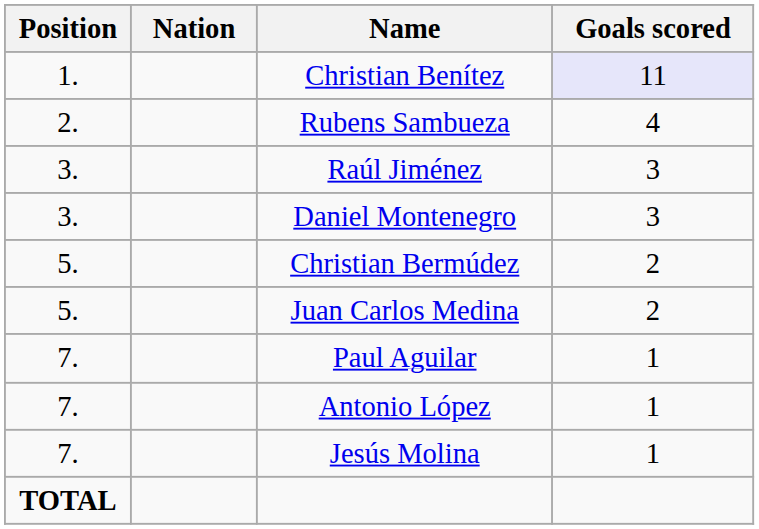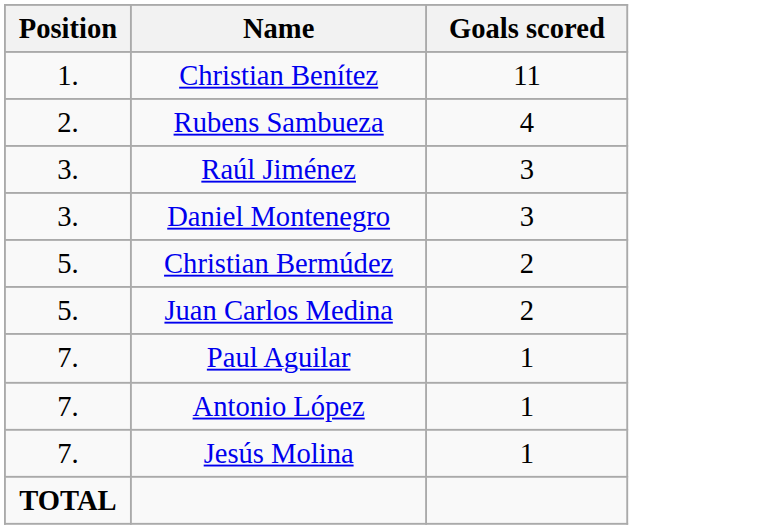 <table class="wikitable" style="font-size: 95%; text-align: center;">
 <tr>
 <th width=60>Position</th>
-<th width=60>Nation</th>
 <th width=150>Name</th>
 <th width=100>Goals scored</th>
 </tr>
 <tr>
 <td>1.</td>
-<td></td>
 <td><a href='#'>Christian Benítez</a></td>
-<td style="background: lavender;">11</td>
+<td>11</td>
 </tr>
 <tr>
 <td>2.</td>
-<td></td>
 <td><a href='#'>Rubens Sambueza</a></td>
 <td>4</td>
 </tr>
 <tr>
 <td>3.</td>
-<td></td>
 <td><a href='#'>Raúl Jiménez</a></td>
 <td>3</td>
 </tr>
 <tr>
 <td>3.</td>
-<td></td>
 <td><a href='#'>Daniel Montenegro</a></td>
 <td>3</td>
 </tr>
 <tr>
 <td>5.</td>
-<td></td>
 <td><a href='#'>Christian Bermúdez</a></td>
 <td>2</td>
 </tr>
 <tr>
 <td>5.</td>
-<td></td>
 <td><a href='#'>Juan Carlos Medina</a></td>
 <td>2</td>
 </tr>
 <tr>
 <td>7.</td>
-<td></td>
 <td><a href='#'>Paul Aguilar</a></td>
 <td>1</td>
 </tr>
 <tr>
 <td>7.</td>
-<td></td>
 <td><a href='#'>Antonio López</a></td>
 <td>1</td>
 </tr>
 <tr>
 <td>7.</td>
-<td></td>
 <td><a href='#'>Jesús Molina</a></td>
 <td>1</td>
 </tr>
 <tr>
 <td><strong>TOTAL</strong></td>
 <td></td>
 <td></td>
-<td></td>
 </tr>
 </table>
